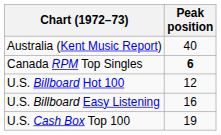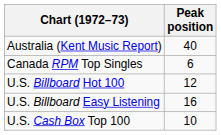 <table class="wikitable sortable">
 <tr>
 <th>Chart (1972–73)</th>
 <th>Peak<br>position</th>
 </tr>
 <tr>
 <td>Australia (<a href='#'>Kent Music Report</a>)</td>
 <td style="text-align:center;">40</td>
 </tr>
 <tr>
 <td>Canada <em><a href='#'>RPM</a></em> Top Singles</td>
-<td style="text-align:center;"><strong>6</strong></td>
+<td style="text-align:center;">6</td>
 </tr>
 <tr>
 <td>U.S. <em><a href='#'>Billboard</a></em> <a href='#'>Hot 100</a></td>
 <td style="text-align:center;">12</td>
 </tr>
 <tr>
 <td>U.S. <em>Billboard</em> <a href='#'>Easy Listening</a></td>
 <td style="text-align:center;">16</td>
 </tr>
 <tr>
 <td>U.S. <em><a href='#'>Cash Box</a></em> Top 100</td>
-<td style="text-align:center;">19</td>
+<td style="text-align:center;">10</td>
 </tr>
 </table>
